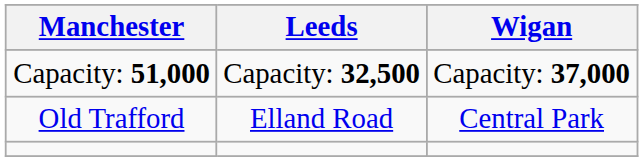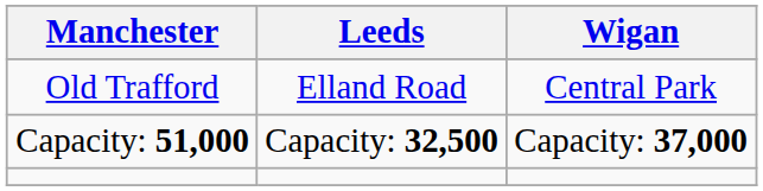 <table class="wikitable" style="margin:1em auto; text-align:center">
 <tr>
 <th><a href='#'>Manchester</a></th>
 <th><a href='#'>Leeds</a></th>
 <th><a href='#'>Wigan</a></th>
 </tr>
 <tr>
+<td><a href='#'>Old Trafford</a></td>
+<td><a href='#'>Elland Road</a></td>
+<td><a href='#'>Central Park</a></td>
+</tr>
+<tr>
 <td>Capacity: <strong>51,000</strong></td>
 <td>Capacity: <strong>32,500</strong></td>
 <td>Capacity: <strong>37,000</strong></td>
-</tr>
-<tr>
-<td><a href='#'>Old Trafford</a></td>
-<td><a href='#'>Elland Road</a></td>
-<td><a href='#'>Central Park</a></td>
 </tr>
 <tr>
 <td></td>
 <td></td>
 <td></td>
 </tr>
 </table>
